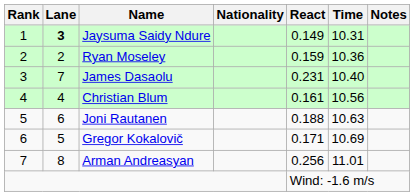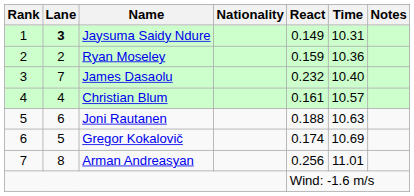 <table class="wikitable sortable" style="text-align:center">
 <tr>
 <th>Rank</th>
 <th>Lane</th>
 <th>Name</th>
 <th>Nationality</th>
 <th>React</th>
 <th>Time</th>
 <th>Notes</th>
 </tr>
 <tr bgcolor=ccffcc>
 <td>1</td>
 <td><strong>3</strong></td>
 <td align="left"><a href='#'>Jaysuma Saidy Ndure</a></td>
 <td align=left></td>
 <td>0.149</td>
 <td>10.31</td>
 <td></td>
 </tr>
 <tr bgcolor=ccffcc>
 <td>2</td>
 <td>2</td>
 <td align="left"><a href='#'>Ryan Moseley</a></td>
 <td align=left></td>
 <td>0.159</td>
 <td>10.36</td>
 <td></td>
 </tr>
 <tr bgcolor=ccffcc>
 <td>3</td>
 <td>7</td>
 <td align="left"><a href='#'>James Dasaolu</a></td>
 <td align=left></td>
-<td>0.231</td>
+<td>0.232</td>
 <td>10.40</td>
 <td></td>
 </tr>
 <tr bgcolor=ccffcc>
 <td>4</td>
 <td>4</td>
 <td align="left"><a href='#'>Christian Blum</a></td>
 <td align=left></td>
 <td>0.161</td>
-<td>10.56</td>
+<td>10.57</td>
 <td></td>
 </tr>
 <tr>
 <td>5</td>
 <td>6</td>
 <td align="left"><a href='#'>Joni Rautanen</a></td>
 <td align=left></td>
 <td>0.188</td>
 <td>10.63</td>
 <td></td>
 </tr>
 <tr>
 <td>6</td>
 <td>5</td>
 <td align="left"><a href='#'>Gregor Kokalovič</a></td>
 <td align=left></td>
-<td>0.171</td>
+<td>0.174</td>
 <td>10.69</td>
 <td></td>
 </tr>
 <tr>
 <td>7</td>
 <td>8</td>
 <td align="left"><a href='#'>Arman Andreasyan</a></td>
 <td align=left></td>
 <td>0.256</td>
 <td>11.01</td>
 <td></td>
 </tr>
 <tr>
 <td colspan=4></td>
 <td colspan=3 align=left>Wind: -1.6 m/s</td>
 </tr>
 </table>
